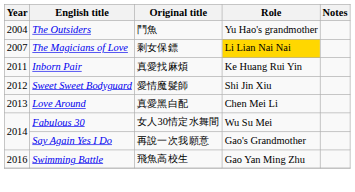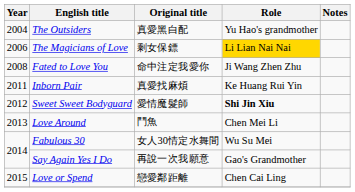 <table class="wikitable sortable">
 <tr>
 <th>Year</th>
 <th>English title</th>
 <th>Original title</th>
 <th>Role</th>
 <th class="unsortable">Notes</th>
 </tr>
 <tr>
 <td>2004</td>
 <td><em><a href='#'>The Outsiders</a></em></td>
-<td>鬥魚</td>
+<td>真愛黑白配</td>
 <td>Yu Hao's grandmother</td>
 <td></td>
 </tr>
 <tr>
-<td>2007</td>
+<td>2006</td>
 <td><em><a href='#'>The Magicians of Love</a></em></td>
 <td>剩女保鏢</td>
 <td style="background: gold;">Li Lian Nai Nai</td>
+<td></td>
+</tr>
+<tr>
+<td>2008</td>
+<td><em><a href='#'>Fated to Love You</a></em></td>
+<td>命中注定我愛你</td>
+<td>Ji Wang Zhen Zhu</td>
 <td></td>
 </tr>
 <tr>
 <td>2011</td>
 <td><em><a href='#'>Inborn Pair</a></em></td>
 <td>真愛找麻煩</td>
 <td>Ke Huang Rui Yin</td>
 <td></td>
 </tr>
 <tr>
 <td>2012</td>
 <td><em><a href='#'>Sweet Sweet Bodyguard</a></em></td>
 <td>愛情魔髮師</td>
-<td>Shi Jin Xiu</td>
+<td><strong>Shi Jin Xiu</strong></td>
 <td></td>
 </tr>
 <tr>
 <td>2013</td>
 <td><em><a href='#'>Love Around</a></em></td>
-<td>真愛黑白配</td>
+<td>鬥魚</td>
 <td>Chen Mei Li</td>
 <td></td>
 </tr>
 <tr>
 <td rowspan=2>2014</td>
 <td><em><a href='#'>Fabulous 30</a></em></td>
 <td>女人30情定水舞間</td>
 <td>Wu Su Mei</td>
 <td></td>
 </tr>
 <tr>
 <td><em><a href='#'>Say Again Yes I Do</a></em></td>
 <td>再說一次我願意</td>
 <td>Gao's Grandmother</td>
 <td></td>
 </tr>
 <tr>
-<td>2016</td>
-<td><em><a href='#'>Swimming Battle</a></em></td>
-<td>飛魚高校生</td>
-<td>Gao Yan Ming Zhu</td>
+<td>2015</td>
+<td><em><a href='#'>Love or Spend</a></em></td>
+<td>戀愛鄰距離</td>
+<td>Chen Cai Ling</td>
 <td></td>
 </tr>
 <tr>
 </tr>
 </table>
